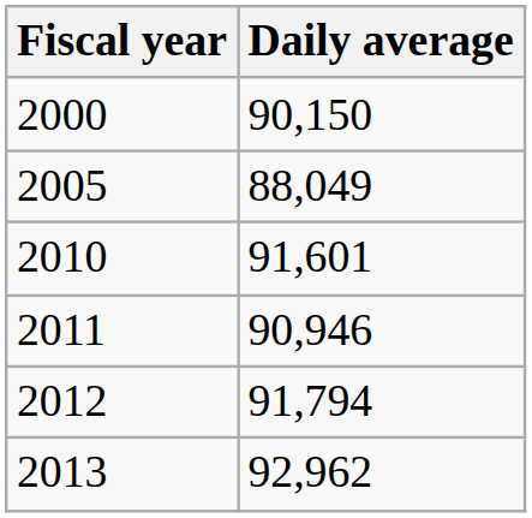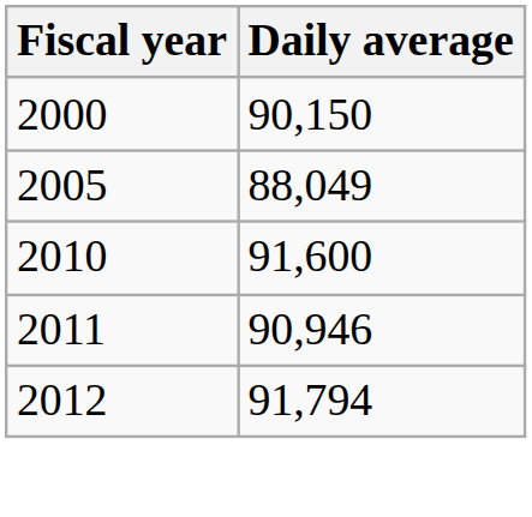 <table class="wikitable">
 <tr>
 <th>Fiscal year</th>
 <th>Daily average</th>
 </tr>
 <tr>
 <td>2000</td>
 <td>90,150</td>
 </tr>
 <tr>
 <td>2005</td>
 <td>88,049</td>
 </tr>
 <tr>
 <td>2010</td>
-<td>91,601</td>
+<td>91,600</td>
 </tr>
 <tr>
 <td>2011</td>
 <td>90,946</td>
 </tr>
 <tr>
 <td>2012</td>
 <td>91,794</td>
 </tr>
-<tr>
-<td>2013</td>
-<td>92,962</td>
-</tr>
 </table>
